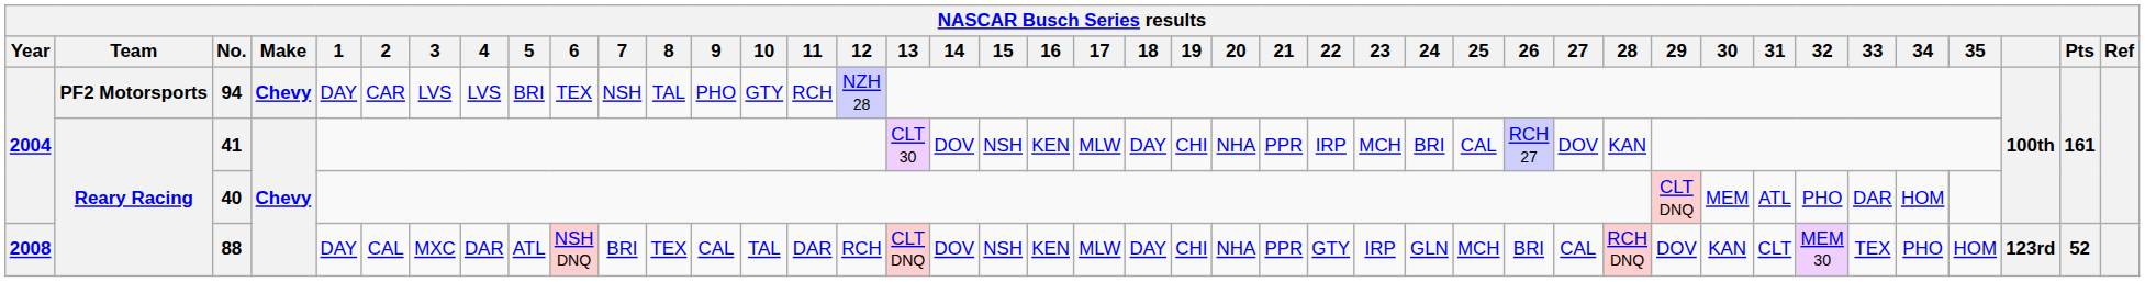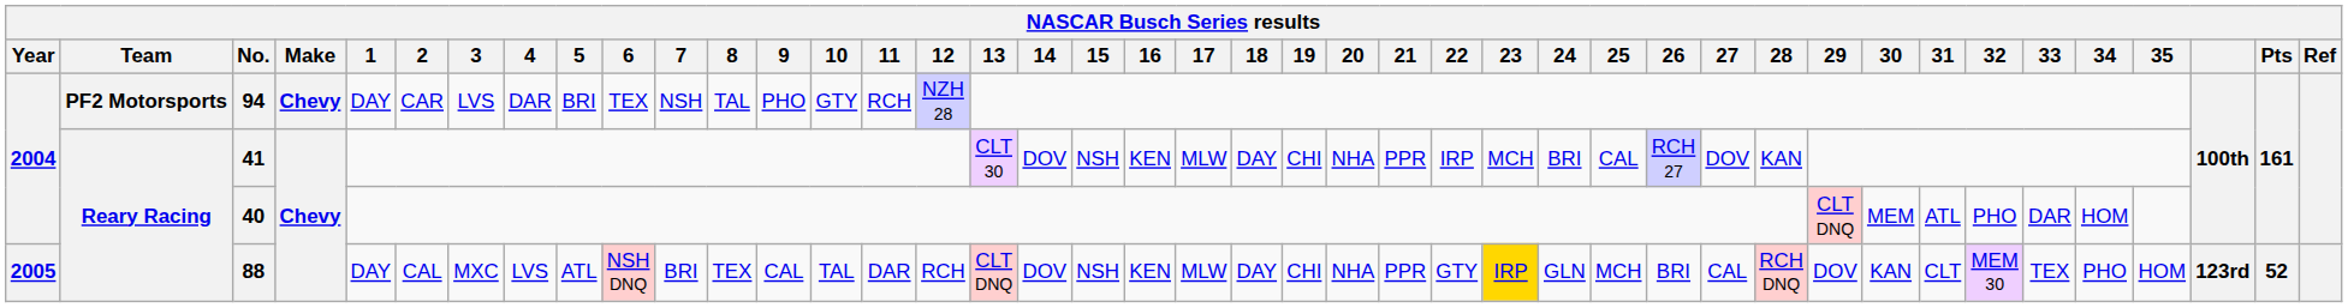 <table class="wikitable" style="text-align:center; font-size:75%">
 <tr>
 <th colspan=42><a href='#'>NASCAR Busch Series</a> results</th>
 </tr>
 <tr>
 <th>Year</th>
 <th>Team</th>
 <th>No.</th>
 <th>Make</th>
 <th>1</th>
 <th>2</th>
 <th>3</th>
 <th>4</th>
 <th>5</th>
 <th>6</th>
 <th>7</th>
 <th>8</th>
 <th>9</th>
 <th>10</th>
 <th>11</th>
 <th>12</th>
 <th>13</th>
 <th>14</th>
 <th>15</th>
 <th>16</th>
 <th>17</th>
 <th>18</th>
 <th>19</th>
 <th>20</th>
 <th>21</th>
 <th>22</th>
 <th>23</th>
 <th>24</th>
 <th>25</th>
 <th>26</th>
 <th>27</th>
 <th>28</th>
 <th>29</th>
 <th>30</th>
 <th>31</th>
 <th>32</th>
 <th>33</th>
 <th>34</th>
 <th>35</th>
 <th></th>
 <th>Pts</th>
 <th>Ref</th>
 </tr>
 <tr>
 <th rowspan=3><a href='#'>2004</a></th>
 <th>PF2 Motorsports</th>
 <th>94</th>
 <th><a href='#'>Chevy</a></th>
 <td><a href='#'>DAY</a></td>
 <td><a href='#'>CAR</a></td>
 <td><a href='#'>LVS</a></td>
-<td><a href='#'>LVS</a></td>
+<td><a href='#'>DAR</a></td>
 <td><a href='#'>BRI</a></td>
 <td><a href='#'>TEX</a></td>
 <td><a href='#'>NSH</a></td>
 <td><a href='#'>TAL</a></td>
 <td><a href='#'>PHO</a></td>
 <td><a href='#'>GTY</a></td>
 <td><a href='#'>RCH</a></td>
 <td style="background:#CFCFFF;"><a href='#'>NZH</a><br><small>28</small></td>
 <td colspan=23></td>
 <th rowspan=3>100th</th>
 <th rowspan=3>161</th>
 <th rowspan=3></th>
 </tr>
 <tr>
 <th rowspan=3><a href='#'>Reary Racing</a></th>
 <th>41</th>
 <th rowspan=3><a href='#'>Chevy</a></th>
 <td colspan=12></td>
 <td style="background:#EFCFFF;"><a href='#'>CLT</a><br><small>30</small></td>
 <td><a href='#'>DOV</a></td>
 <td><a href='#'>NSH</a></td>
 <td><a href='#'>KEN</a></td>
 <td><a href='#'>MLW</a></td>
 <td><a href='#'>DAY</a></td>
 <td><a href='#'>CHI</a></td>
 <td><a href='#'>NHA</a></td>
 <td><a href='#'>PPR</a></td>
 <td><a href='#'>IRP</a></td>
 <td><a href='#'>MCH</a></td>
 <td><a href='#'>BRI</a></td>
 <td><a href='#'>CAL</a></td>
 <td style="background:#CFCFFF;"><a href='#'>RCH</a><br><small>27</small></td>
 <td><a href='#'>DOV</a></td>
 <td><a href='#'>KAN</a></td>
 <td colspan=7></td>
 </tr>
 <tr>
 <th>40</th>
 <td colspan=28></td>
 <td style="background:#FFCFCF;"><a href='#'>CLT</a><br><small>DNQ</small></td>
 <td><a href='#'>MEM</a></td>
 <td><a href='#'>ATL</a></td>
 <td><a href='#'>PHO</a></td>
 <td><a href='#'>DAR</a></td>
 <td><a href='#'>HOM</a></td>
 </tr>
 <tr>
-<th><a href='#'>2008</a></th>
+<th><a href='#'>2005</a></th>
 <th>88</th>
 <td><a href='#'>DAY</a></td>
 <td><a href='#'>CAL</a></td>
 <td><a href='#'>MXC</a></td>
-<td><a href='#'>DAR</a></td>
+<td><a href='#'>LVS</a></td>
 <td><a href='#'>ATL</a></td>
 <td style="background:#FFCFCF;"><a href='#'>NSH</a><br><small>DNQ</small></td>
 <td><a href='#'>BRI</a></td>
 <td><a href='#'>TEX</a></td>
 <td><a href='#'>CAL</a></td>
 <td><a href='#'>TAL</a></td>
 <td><a href='#'>DAR</a></td>
 <td><a href='#'>RCH</a></td>
 <td style="background:#FFCFCF;"><a href='#'>CLT</a><br><small>DNQ</small></td>
 <td><a href='#'>DOV</a></td>
 <td><a href='#'>NSH</a></td>
 <td><a href='#'>KEN</a></td>
 <td><a href='#'>MLW</a></td>
 <td><a href='#'>DAY</a></td>
 <td><a href='#'>CHI</a></td>
 <td><a href='#'>NHA</a></td>
 <td><a href='#'>PPR</a></td>
 <td><a href='#'>GTY</a></td>
-<td><a href='#'>IRP</a></td>
+<td style="background: gold;"><a href='#'>IRP</a></td>
 <td><a href='#'>GLN</a></td>
 <td><a href='#'>MCH</a></td>
 <td><a href='#'>BRI</a></td>
 <td><a href='#'>CAL</a></td>
 <td style="background:#FFCFCF;"><a href='#'>RCH</a><br><small>DNQ</small></td>
 <td><a href='#'>DOV</a></td>
 <td><a href='#'>KAN</a></td>
 <td><a href='#'>CLT</a></td>
 <td style="background:#EFCFFF;"><a href='#'>MEM</a><br><small>30</small></td>
 <td><a href='#'>TEX</a></td>
 <td><a href='#'>PHO</a></td>
 <td><a href='#'>HOM</a></td>
 <th>123rd</th>
 <th>52</th>
 <th></th>
 </tr>
 </table>
